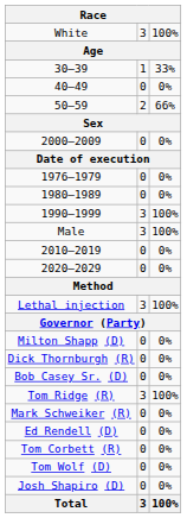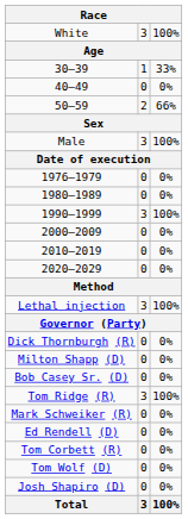 <table class="wikitable" style="text-align:center;">
 <tr>
 <th colspan="3">Race</th>
 </tr>
 <tr>
 <td>White</td>
 <td>3</td>
 <td>100%</td>
 </tr>
 <tr>
 <th colspan="3">Age</th>
 </tr>
 <tr>
 <td>30–39</td>
 <td>1</td>
 <td>33%</td>
 </tr>
 <tr>
 <td>40–49</td>
 <td>0</td>
 <td>0%</td>
 </tr>
 <tr>
 <td>50–59</td>
 <td>2</td>
 <td>66%</td>
 </tr>
 <tr>
 <th colspan="3">Sex</th>
 </tr>
 <tr>
-<td>2000–2009</td>
-<td>0</td>
-<td>0%</td>
+<td>Male</td>
+<td>3</td>
+<td>100%</td>
 </tr>
 <tr>
 <th colspan="3">Date of execution</th>
 </tr>
 <tr>
 <td>1976–1979</td>
 <td>0</td>
 <td>0%</td>
 </tr>
 <tr>
 <td>1980–1989</td>
 <td>0</td>
 <td>0%</td>
 </tr>
 <tr>
 <td>1990–1999</td>
 <td>3</td>
 <td>100%</td>
 </tr>
 <tr>
-<td>Male</td>
-<td>3</td>
-<td>100%</td>
+<td>2000–2009</td>
+<td>0</td>
+<td>0%</td>
 </tr>
 <tr>
 <td>2010–2019</td>
 <td>0</td>
 <td>0%</td>
 </tr>
 <tr>
 <td>2020–2029</td>
 <td>0</td>
 <td>0%</td>
 </tr>
 <tr>
 <th colspan="3">Method</th>
 </tr>
 <tr>
 <td><a href='#'>Lethal injection</a></td>
 <td>3</td>
 <td>100%</td>
 </tr>
 <tr>
 <th colspan="3"><a href='#'>Governor</a> (<a href='#'>Party</a>)</th>
 </tr>
 <tr>
-<td><a href='#'>Milton Shapp</a> <a href='#'>(D)</a></td>
+<td><a href='#'>Dick Thornburgh</a> <a href='#'>(R)</a></td>
 <td>0</td>
 <td>0%</td>
 </tr>
 <tr>
-<td><a href='#'>Dick Thornburgh</a> <a href='#'>(R)</a></td>
+<td><a href='#'>Milton Shapp</a> <a href='#'>(D)</a></td>
 <td>0</td>
 <td>0%</td>
 </tr>
 <tr>
 <td><a href='#'>Bob Casey Sr.</a> <a href='#'>(D)</a></td>
 <td>0</td>
 <td>0%</td>
 </tr>
 <tr>
 <td><a href='#'>Tom Ridge</a> <a href='#'>(R)</a></td>
 <td>3</td>
 <td>100%</td>
 </tr>
 <tr>
 <td><a href='#'>Mark Schweiker</a> <a href='#'>(R)</a></td>
 <td>0</td>
 <td>0%</td>
 </tr>
 <tr>
 <td><a href='#'>Ed Rendell</a> <a href='#'>(D)</a></td>
 <td>0</td>
 <td>0%</td>
 </tr>
 <tr>
 <td><a href='#'>Tom Corbett</a> <a href='#'>(R)</a></td>
 <td>0</td>
 <td>0%</td>
 </tr>
 <tr>
 <td><a href='#'>Tom Wolf</a> <a href='#'>(D)</a></td>
 <td>0</td>
 <td>0%</td>
 </tr>
 <tr>
 <td><a href='#'>Josh Shapiro</a> <a href='#'>(D)</a></td>
 <td>0</td>
 <td>0%</td>
 </tr>
 <tr>
 <th>Total</th>
 <th>3</th>
 <th>100%</th>
 </tr>
 </table>
